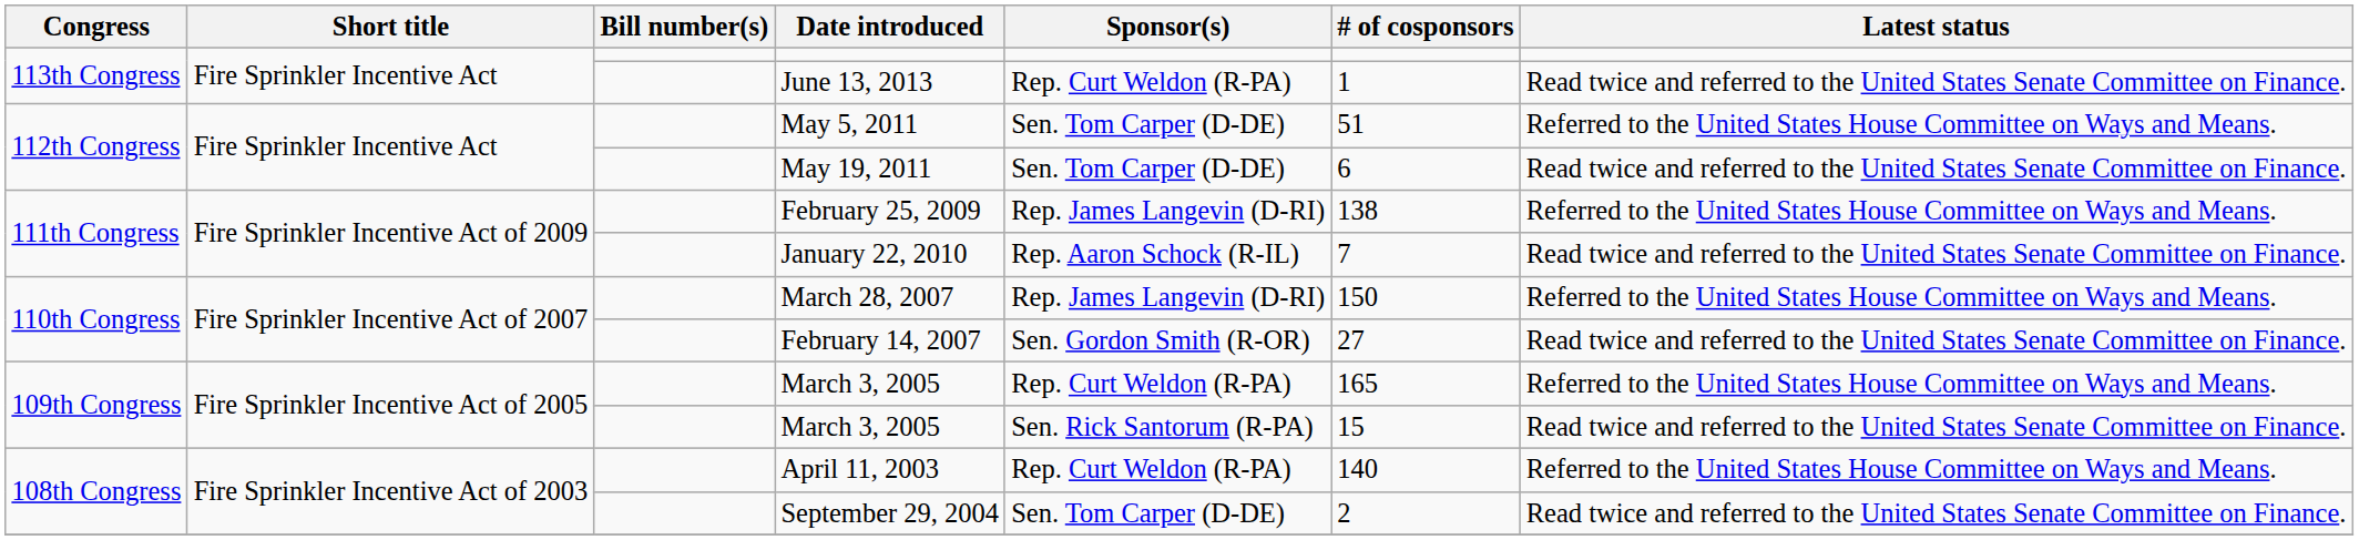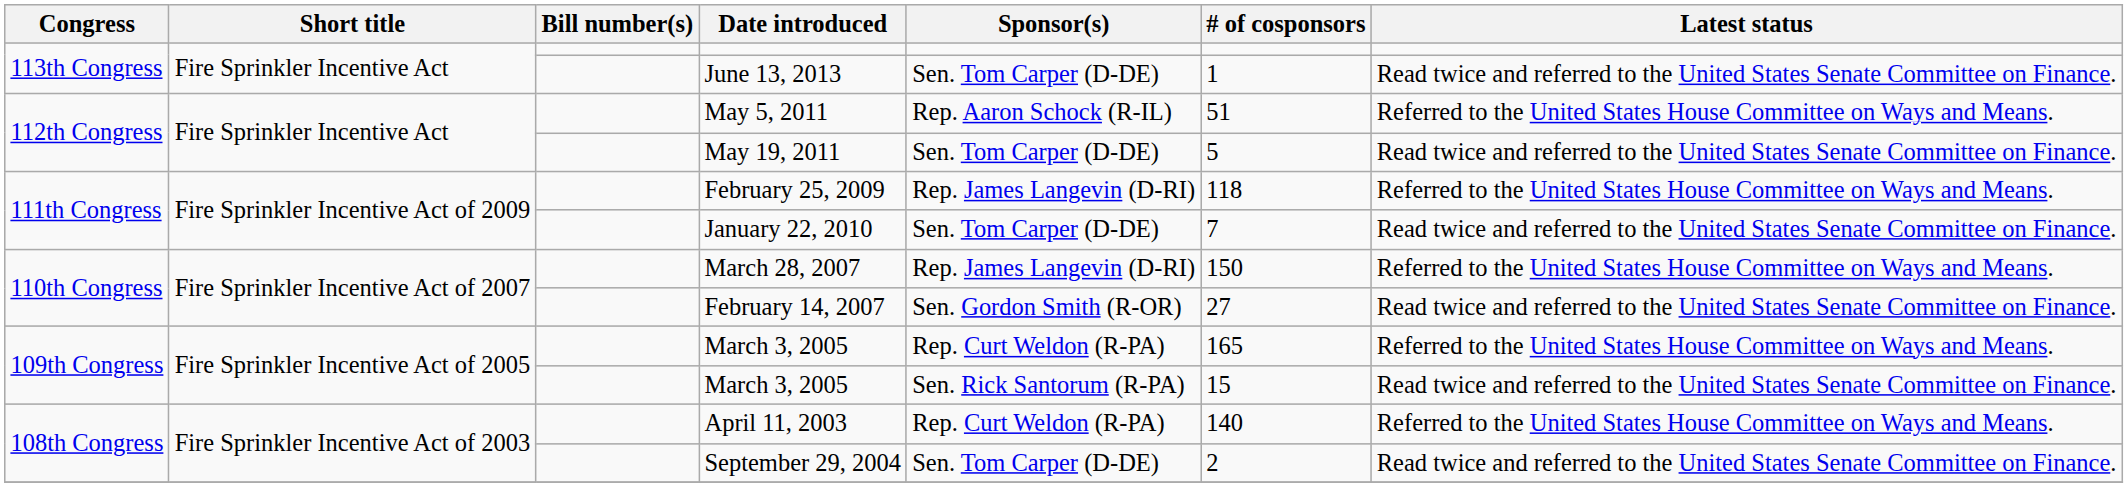 <table class="wikitable">
 <tr>
 <th>Congress</th>
 <th>Short title</th>
 <th>Bill number(s)</th>
 <th>Date introduced</th>
 <th>Sponsor(s)</th>
 <th># of cosponsors</th>
 <th>Latest status</th>
 </tr>
 <tr>
 <td rowspan=2><a href='#'>113th Congress</a></td>
 <td rowspan=2>Fire Sprinkler Incentive Act</td>
 <td></td>
 <td></td>
 <td></td>
 <td></td>
 <td></td>
 </tr>
 <tr>
 <td></td>
 <td>June 13, 2013</td>
-<td>Rep. <a href='#'>Curt Weldon</a> (R-PA)</td>
+<td>Sen. <a href='#'>Tom Carper</a> (D-DE)</td>
 <td>1</td>
 <td>Read twice and referred to the <a href='#'>United States Senate Committee on Finance</a>.</td>
 </tr>
 <tr>
 <td rowspan=2><a href='#'>112th Congress</a></td>
 <td rowspan=2>Fire Sprinkler Incentive Act</td>
 <td></td>
 <td>May 5, 2011</td>
-<td>Sen. <a href='#'>Tom Carper</a> (D-DE)</td>
+<td>Rep. <a href='#'>Aaron Schock</a> (R-IL)</td>
 <td>51</td>
 <td>Referred to the <a href='#'>United States House Committee on Ways and Means</a>.</td>
 </tr>
 <tr>
 <td></td>
 <td>May 19, 2011</td>
 <td>Sen. <a href='#'>Tom Carper</a> (D-DE)</td>
-<td>6</td>
+<td>5</td>
 <td>Read twice and referred to the <a href='#'>United States Senate Committee on Finance</a>.</td>
 </tr>
 <tr>
 <td rowspan=2><a href='#'>111th Congress</a></td>
 <td rowspan=2>Fire Sprinkler Incentive Act of 2009</td>
 <td></td>
 <td>February 25, 2009</td>
 <td>Rep. <a href='#'>James Langevin</a> (D-RI)</td>
-<td>138</td>
+<td>118</td>
 <td>Referred to the <a href='#'>United States House Committee on Ways and Means</a>.</td>
 </tr>
 <tr>
 <td></td>
 <td>January 22, 2010</td>
-<td>Rep. <a href='#'>Aaron Schock</a> (R-IL)</td>
+<td>Sen. <a href='#'>Tom Carper</a> (D-DE)</td>
 <td>7</td>
 <td>Read twice and referred to the <a href='#'>United States Senate Committee on Finance</a>.</td>
 </tr>
 <tr>
 <td rowspan=2><a href='#'>110th Congress</a></td>
 <td rowspan=2>Fire Sprinkler Incentive Act of 2007</td>
 <td></td>
 <td>March 28, 2007</td>
 <td>Rep. <a href='#'>James Langevin</a> (D-RI)</td>
 <td>150</td>
 <td>Referred to the <a href='#'>United States House Committee on Ways and Means</a>.</td>
 </tr>
 <tr>
 <td></td>
 <td>February 14, 2007</td>
 <td>Sen. <a href='#'>Gordon Smith</a> (R-OR)</td>
 <td>27</td>
 <td>Read twice and referred to the <a href='#'>United States Senate Committee on Finance</a>.</td>
 </tr>
 <tr>
 <td rowspan=2><a href='#'>109th Congress</a></td>
 <td rowspan=2>Fire Sprinkler Incentive Act of 2005</td>
 <td></td>
 <td>March 3, 2005</td>
 <td>Rep. <a href='#'>Curt Weldon</a> (R-PA)</td>
 <td>165</td>
 <td>Referred to the <a href='#'>United States House Committee on Ways and Means</a>.</td>
 </tr>
 <tr>
 <td></td>
 <td>March 3, 2005</td>
 <td>Sen. <a href='#'>Rick Santorum</a> (R-PA)</td>
 <td>15</td>
 <td>Read twice and referred to the <a href='#'>United States Senate Committee on Finance</a>.</td>
 </tr>
 <tr>
 <td rowspan=2><a href='#'>108th Congress</a></td>
 <td rowspan=2>Fire Sprinkler Incentive Act of 2003</td>
 <td></td>
 <td>April 11, 2003</td>
 <td>Rep. <a href='#'>Curt Weldon</a> (R-PA)</td>
 <td>140</td>
 <td>Referred to the <a href='#'>United States House Committee on Ways and Means</a>.</td>
 </tr>
 <tr>
 <td></td>
 <td>September 29, 2004</td>
 <td>Sen. <a href='#'>Tom Carper</a> (D-DE)</td>
 <td>2</td>
 <td>Read twice and referred to the <a href='#'>United States Senate Committee on Finance</a>.</td>
 </tr>
 <tr>
 </tr>
 </table>
